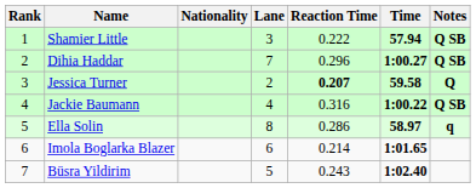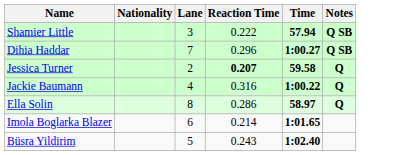 <table class="wikitable sortable" style="text-align:center">
 <tr>
-<th>Rank</th>
 <th>Name</th>
 <th>Nationality</th>
 <th>Lane</th>
 <th>Reaction Time</th>
 <th>Time</th>
 <th>Notes</th>
 </tr>
 <tr bgcolor=ccffcc>
-<td>1</td>
 <td align=left><a href='#'>Shamier Little</a></td>
 <td align=left></td>
 <td>3</td>
 <td>0.222</td>
 <td><strong>57.94</strong></td>
 <td><strong>Q SB</strong></td>
 </tr>
 <tr bgcolor=ccffcc>
-<td>2</td>
 <td align=left><a href='#'>Dihia Haddar</a></td>
 <td align=left></td>
 <td>7</td>
 <td>0.296</td>
 <td><strong>1:00.27</strong></td>
 <td><strong>Q SB</strong></td>
 </tr>
 <tr bgcolor=ccffcc>
-<td>3</td>
 <td align=left><a href='#'>Jessica Turner</a></td>
 <td align=left></td>
 <td>2</td>
 <td><strong>0.207</strong></td>
 <td><strong>59.58</strong></td>
 <td><strong>Q</strong></td>
 </tr>
 <tr bgcolor=ccffcc>
-<td>4</td>
 <td align=left><a href='#'>Jackie Baumann</a></td>
 <td align=left></td>
 <td>4</td>
 <td>0.316</td>
 <td><strong>1:00.22</strong></td>
-<td><strong>Q SB</strong></td>
+<td><strong>Q</strong></td>
 </tr>
 <tr bgcolor=ddffdd>
-<td>5</td>
 <td align=left><a href='#'>Ella Solin</a></td>
 <td align=left></td>
 <td>8</td>
 <td>0.286</td>
 <td><strong>58.97</strong></td>
-<td><strong>q</strong></td>
+<td><strong>Q</strong></td>
 </tr>
 <tr>
-<td>6</td>
 <td align=left><a href='#'>Imola Boglarka Blazer</a></td>
 <td align=left></td>
 <td>6</td>
 <td>0.214</td>
 <td><strong>1:01.65</strong></td>
 <td></td>
 </tr>
 <tr>
-<td>7</td>
 <td align=left><a href='#'>Büsra Yildirim</a></td>
 <td align=left></td>
 <td>5</td>
 <td>0.243</td>
 <td><strong>1:02.40</strong></td>
 <td></td>
 </tr>
 </table>
